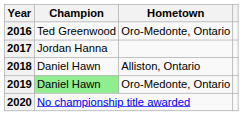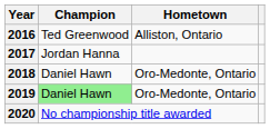 <table class="wikitable">
 <tr>
 <th>Year</th>
 <th>Champion</th>
 <th>Hometown</th>
 <th></th>
 </tr>
 <tr>
 <th>2016</th>
 <td> Ted Greenwood</td>
-<td>Oro-Medonte, Ontario</td>
+<td>Alliston, Ontario</td>
 <td></td>
 </tr>
 <tr>
 <th>2017</th>
 <td> Jordan Hanna</td>
 <td></td>
 <td></td>
 </tr>
 <tr>
 <th>2018</th>
 <td> Daniel Hawn</td>
-<td>Alliston, Ontario</td>
+<td>Oro-Medonte, Ontario</td>
 <td></td>
 </tr>
 <tr>
 <th>2019</th>
 <td style="background: lightgreen;"> Daniel Hawn</td>
 <td>Oro-Medonte, Ontario</td>
 <td></td>
 </tr>
 <tr>
 <th>2020</th>
 <td colspan=2><a href='#'>No championship title awarded</a></td>
 <td></td>
 </tr>
 </table>
